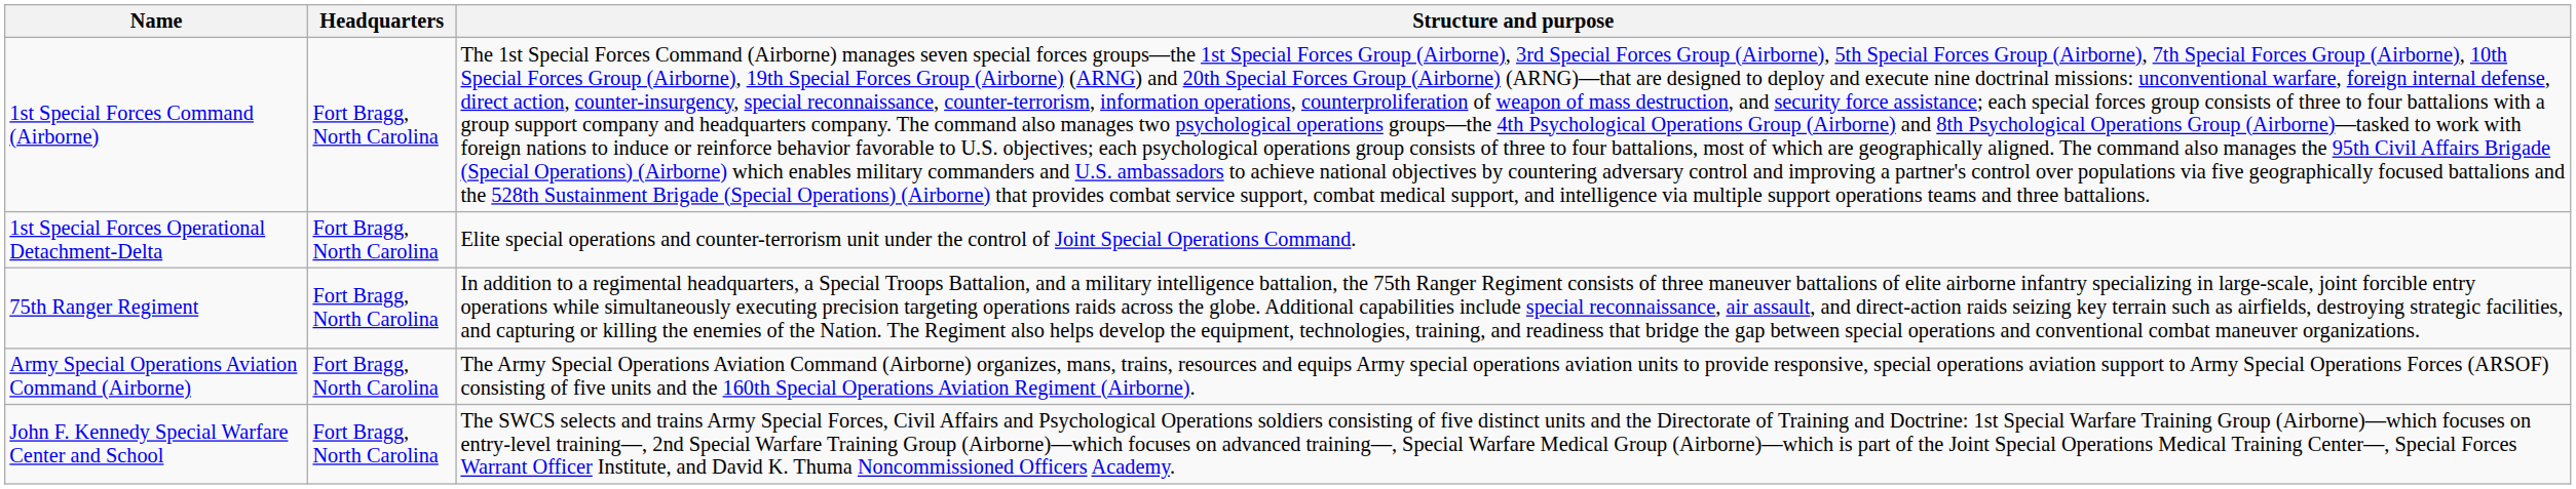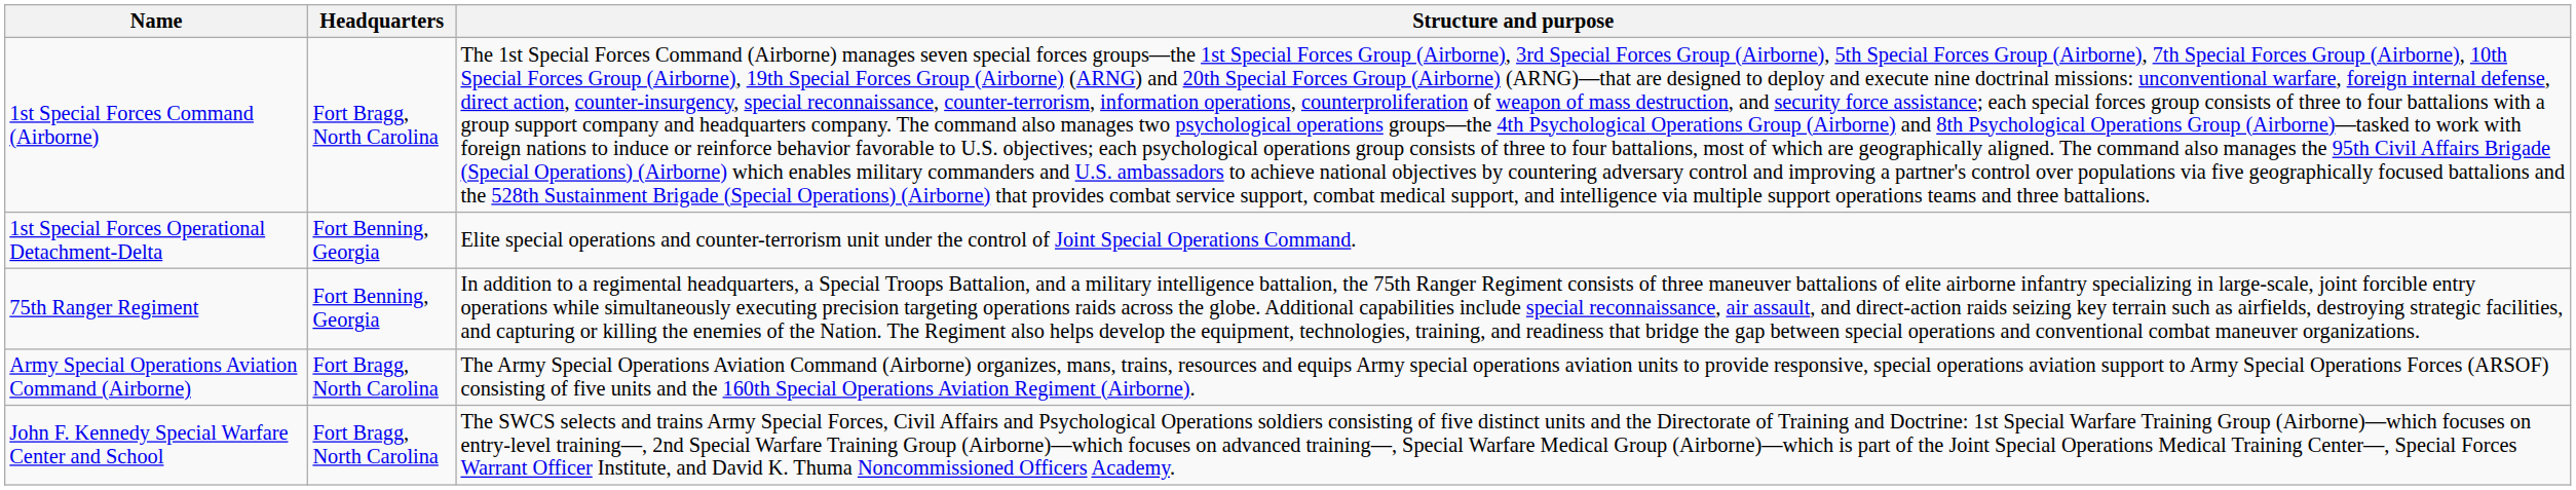 <table class="wikitable">
 <tr>
 <th>Name</th>
 <th>Headquarters</th>
 <th>Structure and purpose</th>
 </tr>
 <tr>
 <td width=225> <a href='#'>1st Special Forces Command (Airborne)</a></td>
 <td><a href='#'>Fort Bragg</a>, <a href='#'>North Carolina</a></td>
 <td>The  1st Special Forces Command (Airborne) manages seven special forces groups—the  <a href='#'>1st Special Forces Group (Airborne)</a>,  <a href='#'>3rd Special Forces Group (Airborne)</a>,  <a href='#'>5th Special Forces Group (Airborne)</a>,  <a href='#'>7th Special Forces Group (Airborne)</a>,  <a href='#'>10th Special Forces Group (Airborne)</a>,  <a href='#'>19th Special Forces Group (Airborne)</a> (<a href='#'>ARNG</a>) and <a href='#'>20th Special Forces Group (Airborne)</a> (ARNG)—that are designed to deploy and execute nine doctrinal missions: <a href='#'>unconventional warfare</a>, <a href='#'>foreign internal defense</a>, <a href='#'>direct action</a>, <a href='#'>counter-insurgency</a>, <a href='#'>special reconnaissance</a>, <a href='#'>counter-terrorism</a>, <a href='#'>information operations</a>, <a href='#'>counterproliferation</a> of <a href='#'>weapon of mass destruction</a>, and <a href='#'>security force assistance</a>; each special forces group consists of three to four battalions with a group support company and headquarters company.  The command also manages two <a href='#'>psychological operations</a> groups—the  <a href='#'>4th Psychological Operations Group (Airborne)</a> and  <a href='#'>8th Psychological Operations Group (Airborne)</a>—tasked to work with foreign nations to induce or reinforce behavior favorable to U.S. objectives; each psychological operations group consists of three to four battalions, most of which are geographically aligned.  The command also manages the  <a href='#'>95th Civil Affairs Brigade (Special Operations) (Airborne)</a> which enables military commanders and <a href='#'>U.S. ambassadors</a> to achieve national objectives by countering adversary control and improving a partner's control over populations via five geographically focused battalions and the  <a href='#'>528th Sustainment Brigade (Special Operations) (Airborne)</a> that provides combat service support, combat medical support, and intelligence via multiple support operations teams and three battalions.</td>
 </tr>
 <tr>
 <td> <a href='#'>1st Special Forces Operational Detachment-Delta</a></td>
-<td><a href='#'>Fort Bragg</a>, <a href='#'>North Carolina</a></td>
+<td><a href='#'>Fort Benning</a>, <a href='#'>Georgia</a></td>
 <td>Elite special operations and counter-terrorism unit under the control of  <a href='#'>Joint Special Operations Command</a>.</td>
 </tr>
 <tr>
 <td> <a href='#'>75th Ranger Regiment</a></td>
-<td><a href='#'>Fort Bragg</a>, <a href='#'>North Carolina</a></td>
+<td><a href='#'>Fort Benning</a>, <a href='#'>Georgia</a></td>
 <td>In addition to a regimental headquarters, a Special Troops Battalion, and a military intelligence battalion, the  75th Ranger Regiment consists of three maneuver battalions of elite airborne infantry specializing in large-scale, joint forcible entry operations while simultaneously executing precision targeting operations raids across the globe.  Additional capabilities include <a href='#'>special reconnaissance</a>, <a href='#'>air assault</a>, and direct-action raids seizing key terrain such as airfields, destroying strategic facilities, and capturing or killing the enemies of the Nation.  The Regiment also helps develop the equipment, technologies, training, and readiness that bridge the gap between special operations and conventional combat maneuver organizations.</td>
 </tr>
 <tr>
 <td> <a href='#'>Army Special Operations Aviation Command (Airborne)</a></td>
 <td><a href='#'>Fort Bragg</a>, <a href='#'>North Carolina</a></td>
 <td>The  Army Special Operations Aviation Command (Airborne) organizes, mans, trains, resources and equips Army special operations aviation units to provide responsive, special operations aviation support to Army Special Operations Forces (ARSOF) consisting of five units and the  <a href='#'>160th Special Operations Aviation Regiment (Airborne)</a>.</td>
 </tr>
 <tr>
 <td> <a href='#'>John F. Kennedy Special Warfare Center and School</a></td>
 <td><a href='#'>Fort Bragg</a>, <a href='#'>North Carolina</a></td>
 <td>The  SWCS selects and trains Army Special Forces, Civil Affairs and Psychological Operations soldiers consisting of five distinct units and the Directorate of Training and Doctrine:  1st Special Warfare Training Group (Airborne)—which focuses on entry-level training—,  2nd Special Warfare Training Group (Airborne)—which focuses on advanced training—,  Special Warfare Medical Group (Airborne)—which is part of the Joint Special Operations Medical Training Center—,  Special Forces <a href='#'>Warrant Officer</a> Institute, and  David K. Thuma <a href='#'>Noncommissioned Officers</a> <a href='#'>Academy</a>.</td>
 </tr>
 </table>
